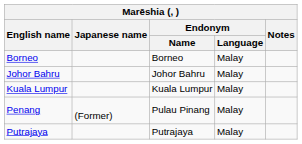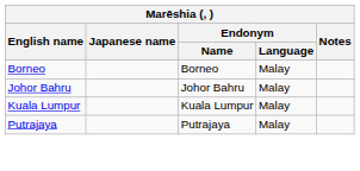 <table class="wikitable sortable">
 <tr>
 <th colspan="5"> Marēshia (, )</th>
 </tr>
 <tr>
 <th rowspan="2">English name</th>
 <th rowspan="2">Japanese name</th>
 <th colspan="2">Endonym</th>
 <th rowspan="2">Notes</th>
 </tr>
 <tr>
 <th>Name</th>
 <th>Language</th>
 </tr>
 <tr>
 <td><a href='#'>Borneo</a></td>
 <td></td>
 <td>Borneo</td>
 <td>Malay</td>
 <td></td>
 </tr>
 <tr>
 <td><a href='#'>Johor Bahru</a></td>
 <td></td>
 <td>Johor Bahru</td>
 <td>Malay</td>
 <td></td>
 </tr>
 <tr>
 <td><a href='#'>Kuala Lumpur</a></td>
 <td></td>
 <td>Kuala Lumpur</td>
 <td>Malay</td>
 <td></td>
 </tr>
 <tr>
-<td><a href='#'>Penang</a></td>
-<td><br> (Former)</td>
-<td>Pulau Pinang</td>
-<td>Malay</td>
-<td></td>
-</tr>
-<tr>
 <td><a href='#'>Putrajaya</a></td>
 <td></td>
 <td>Putrajaya</td>
 <td>Malay</td>
 <td></td>
 </tr>
 </table>
